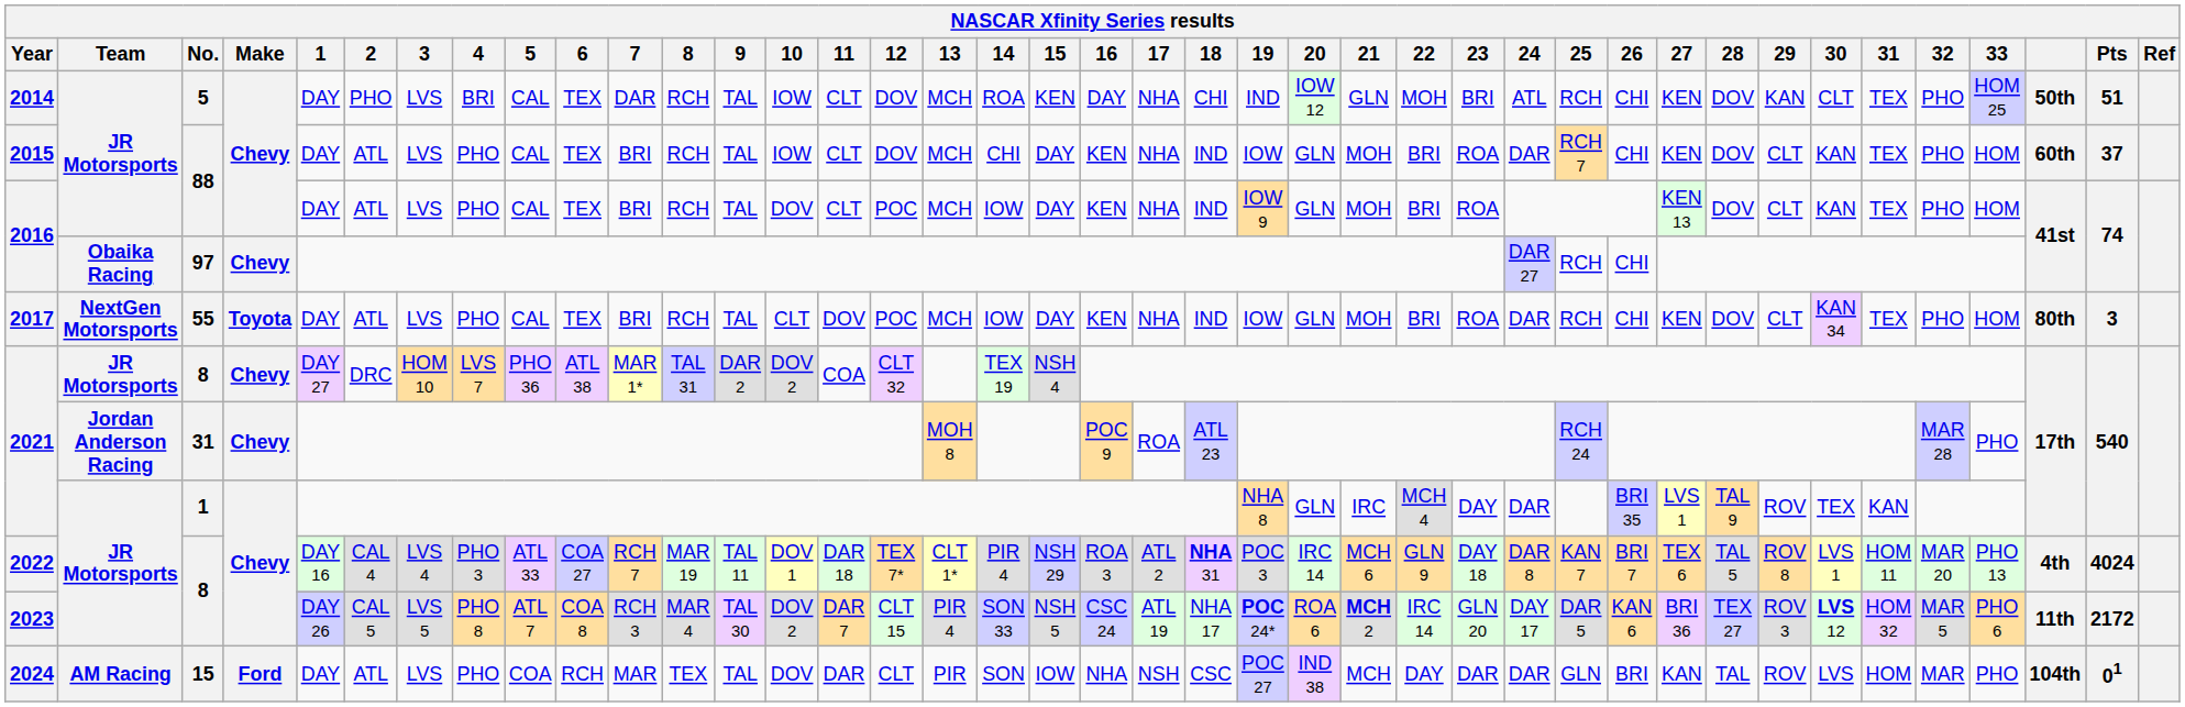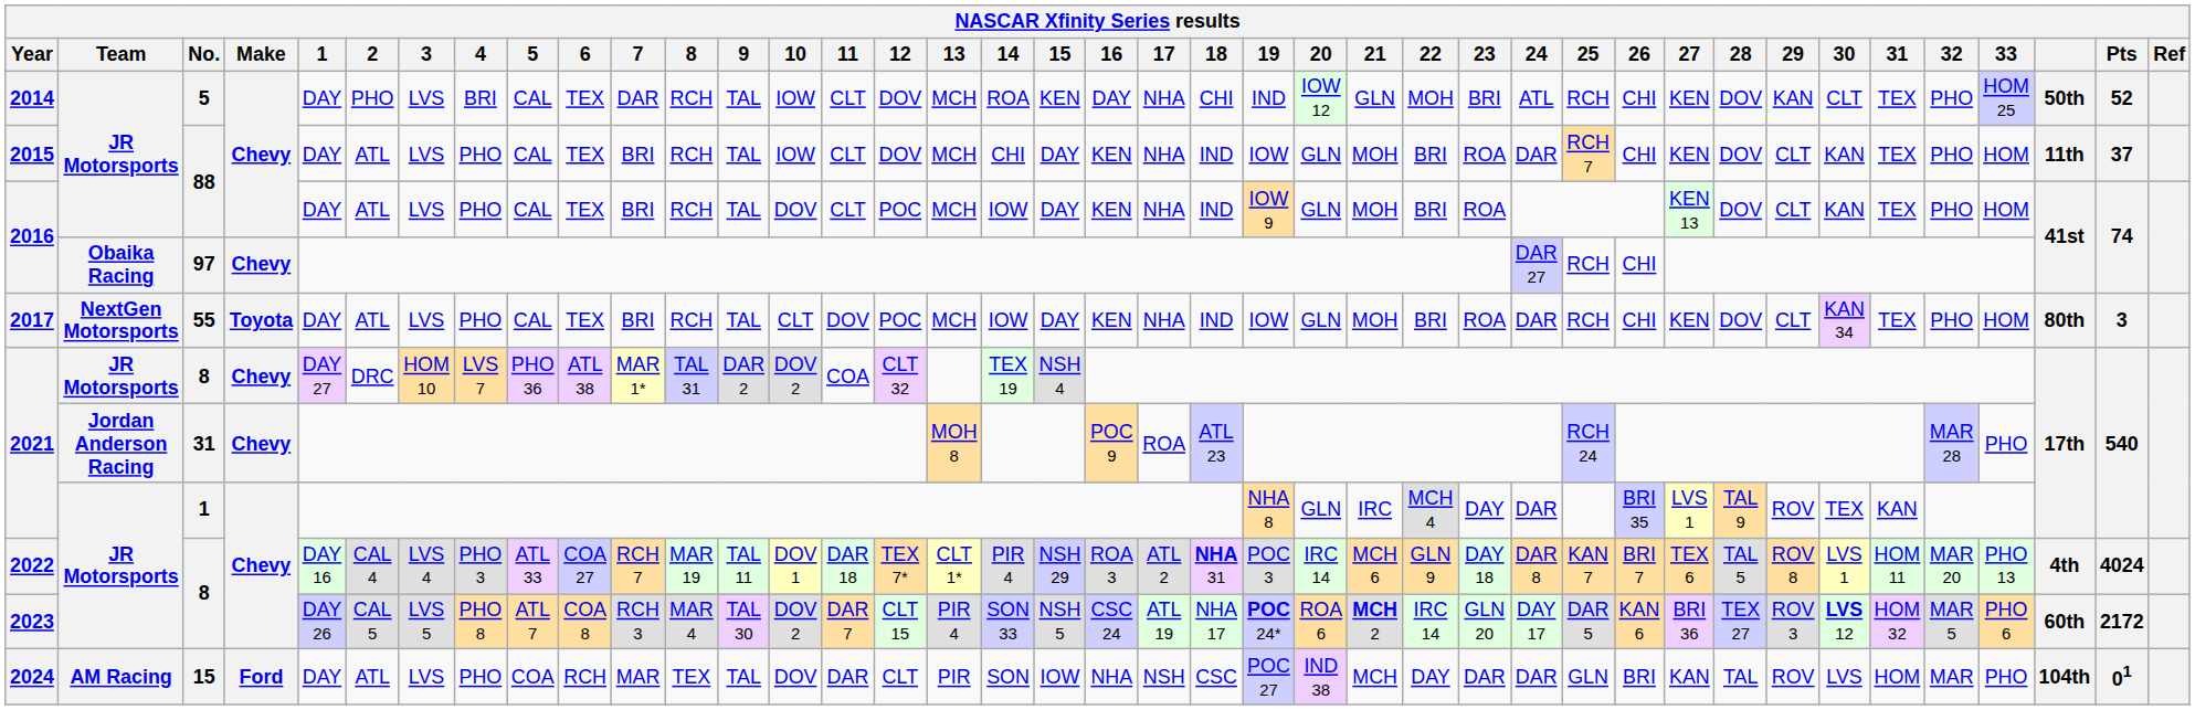 <table class="wikitable" style="text-align:center; font-size:75%">
 <tr>
 <th colspan=42><a href='#'>NASCAR Xfinity Series</a> results</th>
 </tr>
 <tr>
 <th>Year</th>
 <th>Team</th>
 <th>No.</th>
 <th>Make</th>
 <th>1</th>
 <th>2</th>
 <th>3</th>
 <th>4</th>
 <th>5</th>
 <th>6</th>
 <th>7</th>
 <th>8</th>
 <th>9</th>
 <th>10</th>
 <th>11</th>
 <th>12</th>
 <th>13</th>
 <th>14</th>
 <th>15</th>
 <th>16</th>
 <th>17</th>
 <th>18</th>
 <th>19</th>
 <th>20</th>
 <th>21</th>
 <th>22</th>
 <th>23</th>
 <th>24</th>
 <th>25</th>
 <th>26</th>
 <th>27</th>
 <th>28</th>
 <th>29</th>
 <th>30</th>
 <th>31</th>
 <th>32</th>
 <th>33</th>
 <th></th>
 <th>Pts</th>
 <th>Ref</th>
 </tr>
 <tr>
 <th><a href='#'>2014</a></th>
 <th rowspan=3><a href='#'>JR Motorsports</a></th>
 <th>5</th>
 <th rowspan=3><a href='#'>Chevy</a></th>
 <td><a href='#'>DAY</a></td>
 <td><a href='#'>PHO</a></td>
 <td><a href='#'>LVS</a></td>
 <td><a href='#'>BRI</a></td>
 <td><a href='#'>CAL</a></td>
 <td><a href='#'>TEX</a></td>
 <td><a href='#'>DAR</a></td>
 <td><a href='#'>RCH</a></td>
 <td><a href='#'>TAL</a></td>
 <td><a href='#'>IOW</a></td>
 <td><a href='#'>CLT</a></td>
 <td><a href='#'>DOV</a></td>
 <td><a href='#'>MCH</a></td>
 <td><a href='#'>ROA</a></td>
 <td><a href='#'>KEN</a></td>
 <td><a href='#'>DAY</a></td>
 <td><a href='#'>NHA</a></td>
 <td><a href='#'>CHI</a></td>
 <td><a href='#'>IND</a></td>
 <td style="background:#DFFFDF;"><a href='#'>IOW</a><br><small>12</small></td>
 <td><a href='#'>GLN</a></td>
 <td><a href='#'>MOH</a></td>
 <td><a href='#'>BRI</a></td>
 <td><a href='#'>ATL</a></td>
 <td><a href='#'>RCH</a></td>
 <td><a href='#'>CHI</a></td>
 <td><a href='#'>KEN</a></td>
 <td><a href='#'>DOV</a></td>
 <td><a href='#'>KAN</a></td>
 <td><a href='#'>CLT</a></td>
 <td><a href='#'>TEX</a></td>
 <td><a href='#'>PHO</a></td>
 <td style="background:#CFCFFF;"><a href='#'>HOM</a><br><small>25</small></td>
 <th>50th</th>
-<th>51</th>
+<th>52</th>
 <th></th>
 </tr>
 <tr>
 <th><a href='#'>2015</a></th>
 <th rowspan=2>88</th>
 <td><a href='#'>DAY</a></td>
 <td><a href='#'>ATL</a></td>
 <td><a href='#'>LVS</a></td>
 <td><a href='#'>PHO</a></td>
 <td><a href='#'>CAL</a></td>
 <td><a href='#'>TEX</a></td>
 <td><a href='#'>BRI</a></td>
 <td><a href='#'>RCH</a></td>
 <td><a href='#'>TAL</a></td>
 <td><a href='#'>IOW</a></td>
 <td><a href='#'>CLT</a></td>
 <td><a href='#'>DOV</a></td>
 <td><a href='#'>MCH</a></td>
 <td><a href='#'>CHI</a></td>
 <td><a href='#'>DAY</a></td>
 <td><a href='#'>KEN</a></td>
 <td><a href='#'>NHA</a></td>
 <td><a href='#'>IND</a></td>
 <td><a href='#'>IOW</a></td>
 <td><a href='#'>GLN</a></td>
 <td><a href='#'>MOH</a></td>
 <td><a href='#'>BRI</a></td>
 <td><a href='#'>ROA</a></td>
 <td><a href='#'>DAR</a></td>
 <td style="background:#FFDF9F;"><a href='#'>RCH</a><br><small>7</small></td>
 <td><a href='#'>CHI</a></td>
 <td><a href='#'>KEN</a></td>
 <td><a href='#'>DOV</a></td>
 <td><a href='#'>CLT</a></td>
 <td><a href='#'>KAN</a></td>
 <td><a href='#'>TEX</a></td>
 <td><a href='#'>PHO</a></td>
 <td><a href='#'>HOM</a></td>
-<th>60th</th>
+<th>11th</th>
 <th>37</th>
 <th></th>
 </tr>
 <tr>
 <th rowspan=2><a href='#'>2016</a></th>
 <td><a href='#'>DAY</a></td>
 <td><a href='#'>ATL</a></td>
 <td><a href='#'>LVS</a></td>
 <td><a href='#'>PHO</a></td>
 <td><a href='#'>CAL</a></td>
 <td><a href='#'>TEX</a></td>
 <td><a href='#'>BRI</a></td>
 <td><a href='#'>RCH</a></td>
 <td><a href='#'>TAL</a></td>
 <td><a href='#'>DOV</a></td>
 <td><a href='#'>CLT</a></td>
 <td><a href='#'>POC</a></td>
 <td><a href='#'>MCH</a></td>
 <td><a href='#'>IOW</a></td>
 <td><a href='#'>DAY</a></td>
 <td><a href='#'>KEN</a></td>
 <td><a href='#'>NHA</a></td>
 <td><a href='#'>IND</a></td>
 <td style="background:#FFDF9F;"><a href='#'>IOW</a><br><small>9</small></td>
 <td><a href='#'>GLN</a></td>
 <td><a href='#'>MOH</a></td>
 <td><a href='#'>BRI</a></td>
 <td><a href='#'>ROA</a></td>
 <td colspan=3></td>
 <td style="background:#DFFFDF;"><a href='#'>KEN</a><br><small>13</small></td>
 <td><a href='#'>DOV</a></td>
 <td><a href='#'>CLT</a></td>
 <td><a href='#'>KAN</a></td>
 <td><a href='#'>TEX</a></td>
 <td><a href='#'>PHO</a></td>
 <td><a href='#'>HOM</a></td>
 <th rowspan=2>41st</th>
 <th rowspan=2>74</th>
 <th rowspan=2></th>
 </tr>
 <tr>
 <th><a href='#'>Obaika Racing</a></th>
 <th>97</th>
 <th><a href='#'>Chevy</a></th>
 <td colspan=23></td>
 <td style="background:#CFCFFF;"><a href='#'>DAR</a><br><small>27</small></td>
 <td><a href='#'>RCH</a></td>
 <td><a href='#'>CHI</a></td>
 <td colspan=7></td>
 </tr>
 <tr>
 <th><a href='#'>2017</a></th>
 <th><a href='#'>NextGen Motorsports</a></th>
 <th>55</th>
 <th><a href='#'>Toyota</a></th>
 <td><a href='#'>DAY</a></td>
 <td><a href='#'>ATL</a></td>
 <td><a href='#'>LVS</a></td>
 <td><a href='#'>PHO</a></td>
 <td><a href='#'>CAL</a></td>
 <td><a href='#'>TEX</a></td>
 <td><a href='#'>BRI</a></td>
 <td><a href='#'>RCH</a></td>
 <td><a href='#'>TAL</a></td>
 <td><a href='#'>CLT</a></td>
 <td><a href='#'>DOV</a></td>
 <td><a href='#'>POC</a></td>
 <td><a href='#'>MCH</a></td>
 <td><a href='#'>IOW</a></td>
 <td><a href='#'>DAY</a></td>
 <td><a href='#'>KEN</a></td>
 <td><a href='#'>NHA</a></td>
 <td><a href='#'>IND</a></td>
 <td><a href='#'>IOW</a></td>
 <td><a href='#'>GLN</a></td>
 <td><a href='#'>MOH</a></td>
 <td><a href='#'>BRI</a></td>
 <td><a href='#'>ROA</a></td>
 <td><a href='#'>DAR</a></td>
 <td><a href='#'>RCH</a></td>
 <td><a href='#'>CHI</a></td>
 <td><a href='#'>KEN</a></td>
 <td><a href='#'>DOV</a></td>
 <td><a href='#'>CLT</a></td>
 <td style="background:#EFCFFF;"><a href='#'>KAN</a><br><small>34</small></td>
 <td><a href='#'>TEX</a></td>
 <td><a href='#'>PHO</a></td>
 <td><a href='#'>HOM</a></td>
 <th>80th</th>
 <th>3</th>
 <th></th>
 </tr>
 <tr>
 <th rowspan=3><a href='#'>2021</a></th>
 <th><a href='#'>JR Motorsports</a></th>
 <th>8</th>
 <th><a href='#'>Chevy</a></th>
 <td style="background:#EFCFFF;"><a href='#'>DAY</a><br><small>27</small></td>
 <td><a href='#'>DRC</a></td>
 <td style="background:#FFDF9F;"><a href='#'>HOM</a><br><small>10</small></td>
 <td style="background:#FFDF9F;"><a href='#'>LVS</a><br><small>7</small></td>
 <td style="background:#EFCFFF;"><a href='#'>PHO</a><br><small>36</small></td>
 <td style="background:#EFCFFF;"><a href='#'>ATL</a><br><small>38</small></td>
 <td style="background:#FFFFBF;"><a href='#'>MAR</a><br><small>1*</small></td>
 <td style="background:#CFCFFF;"><a href='#'>TAL</a><br><small>31</small></td>
 <td style="background:#DFDFDF;"><a href='#'>DAR</a><br><small>2</small></td>
 <td style="background:#DFDFDF;"><a href='#'>DOV</a><br><small>2</small></td>
 <td><a href='#'>COA</a></td>
 <td style="background:#EFCFFF;"><a href='#'>CLT</a><br><small>32</small></td>
 <td></td>
 <td style="background:#DFFFDF;"><a href='#'>TEX</a><br><small>19</small></td>
 <td style="background:#DFDFDF;"><a href='#'>NSH</a><br><small>4</small></td>
 <td colspan=18></td>
 <th rowspan=3>17th</th>
 <th rowspan=3>540</th>
 <th rowspan=3></th>
 </tr>
 <tr>
 <th><a href='#'>Jordan Anderson Racing</a></th>
 <th>31</th>
 <th><a href='#'>Chevy</a></th>
 <td colspan=12></td>
 <td style="background:#FFDF9F;"><a href='#'>MOH</a><br><small>8</small></td>
 <td colspan=2></td>
 <td style="background:#FFDF9F;"><a href='#'>POC</a><br><small>9</small></td>
 <td><a href='#'>ROA</a></td>
 <td style="background:#CFCFFF;"><a href='#'>ATL</a><br><small>23</small></td>
 <td colspan=6></td>
 <td style="background:#CFCFFF;"><a href='#'>RCH</a><br><small>24</small></td>
 <td colspan=6></td>
 <td style="background:#CFCFFF;"><a href='#'>MAR</a><br><small>28</small></td>
 <td><a href='#'>PHO</a></td>
 </tr>
 <tr>
 <th rowspan=3><a href='#'>JR Motorsports</a></th>
 <th>1</th>
 <th rowspan=3><a href='#'>Chevy</a></th>
 <td colspan=18></td>
 <td style="background:#FFDF9F;"><a href='#'>NHA</a><br><small>8</small></td>
 <td><a href='#'>GLN</a></td>
 <td><a href='#'>IRC</a></td>
 <td style="background:#DFDFDF;"><a href='#'>MCH</a><br><small>4</small></td>
 <td><a href='#'>DAY</a></td>
 <td><a href='#'>DAR</a></td>
 <td></td>
 <td style="background:#CFCFFF;"><a href='#'>BRI</a><br><small>35</small></td>
 <td style="background:#FFFFBF;"><a href='#'>LVS</a><br><small>1</small></td>
 <td style="background:#FFDF9F;"><a href='#'>TAL</a><br><small>9</small></td>
 <td><a href='#'>ROV</a></td>
 <td><a href='#'>TEX</a></td>
 <td><a href='#'>KAN</a></td>
 <td colspan=2></td>
 </tr>
 <tr>
 <th><a href='#'>2022</a></th>
 <th rowspan=2>8</th>
 <td style="background:#DFFFDF;"><a href='#'>DAY</a><br><small>16</small></td>
 <td style="background:#DFDFDF;"><a href='#'>CAL</a><br><small>4</small></td>
 <td style="background:#DFDFDF;"><a href='#'>LVS</a><br><small>4</small></td>
 <td style="background:#DFDFDF;"><a href='#'>PHO</a><br><small>3</small></td>
 <td style="background:#EFCFFF;"><a href='#'>ATL</a><br><small>33</small></td>
 <td style="background:#CFCFFF;"><a href='#'>COA</a><br><small>27</small></td>
 <td style="background:#FFDF9F;"><a href='#'>RCH</a><br><small>7</small></td>
 <td style="background:#DFFFDF;"><a href='#'>MAR</a><br><small>19</small></td>
 <td style="background:#DFFFDF;"><a href='#'>TAL</a><br><small>11</small></td>
 <td style="background:#FFFFBF;"><a href='#'>DOV</a><br><small>1</small></td>
 <td style="background:#DFFFDF;"><a href='#'>DAR</a><br><small>18</small></td>
 <td style="background:#FFDF9F;"><a href='#'>TEX</a><br><small>7*</small></td>
 <td style="background:#FFFFBF;"><a href='#'>CLT</a><br><small>1*</small></td>
 <td style="background:#DFDFDF;"><a href='#'>PIR</a><br><small>4</small></td>
 <td style="background:#CFCFFF;"><a href='#'>NSH</a><br><small>29</small></td>
 <td style="background:#DFDFDF;"><a href='#'>ROA</a><br><small>3</small></td>
 <td style="background:#DFDFDF;"><a href='#'>ATL</a><br><small>2</small></td>
 <td style="background:#EFCFFF;"><strong><a href='#'>NHA</a></strong><br><small>31</small></td>
 <td style="background:#DFDFDF;"><a href='#'>POC</a><br><small>3</small></td>
 <td style="background:#DFFFDF;"><a href='#'>IRC</a><br><small>14</small></td>
 <td style="background:#FFDF9F;"><a href='#'>MCH</a><br><small>6</small></td>
 <td style="background:#FFDF9F;"><a href='#'>GLN</a><br><small>9</small></td>
 <td style="background:#DFFFDF;"><a href='#'>DAY</a><br><small>18</small></td>
 <td style="background:#FFDF9F;"><a href='#'>DAR</a><br><small>8</small></td>
 <td style="background:#FFDF9F;"><a href='#'>KAN</a><br><small>7</small></td>
 <td style="background:#FFDF9F;"><a href='#'>BRI</a><br><small>7</small></td>
 <td style="background:#FFDF9F;"><a href='#'>TEX</a><br><small>6</small></td>
 <td style="background:#DFDFDF;"><a href='#'>TAL</a><br><small>5</small></td>
 <td style="background:#FFDF9F;"><a href='#'>ROV</a><br><small>8</small></td>
 <td style="background:#FFFFBF;"><a href='#'>LVS</a><br><small>1</small></td>
 <td style="background:#DFFFDF;"><a href='#'>HOM</a><br><small>11</small></td>
 <td style="background:#DFFFDF;"><a href='#'>MAR</a><br><small>20</small></td>
 <td style="background:#DFFFDF;"><a href='#'>PHO</a><br><small>13</small></td>
 <th>4th</th>
 <th>4024</th>
 <th></th>
 </tr>
 <tr>
 <th><a href='#'>2023</a></th>
 <td style="background:#CFCFFF;"><a href='#'>DAY</a><br><small>26</small></td>
 <td style="background:#DFDFDF;"><a href='#'>CAL</a><br><small>5</small></td>
 <td style="background:#DFDFDF;"><a href='#'>LVS</a><br><small>5</small></td>
 <td style="background:#FFDF9F;"><a href='#'>PHO</a><br><small>8</small></td>
 <td style="background:#FFDF9F;"><a href='#'>ATL</a><br><small>7</small></td>
 <td style="background:#FFDF9F;"><a href='#'>COA</a><br><small>8</small></td>
 <td style="background:#DFDFDF;"><a href='#'>RCH</a><br><small>3</small></td>
 <td style="background:#DFDFDF;"><a href='#'>MAR</a><br><small>4</small></td>
 <td style="background:#EFCFFF;"><a href='#'>TAL</a><br><small>30</small></td>
 <td style="background:#DFDFDF;"><a href='#'>DOV</a><br><small>2</small></td>
 <td style="background:#FFDF9F;"><a href='#'>DAR</a><br><small>7</small></td>
 <td style="background:#DFFFDF;"><a href='#'>CLT</a><br><small>15</small></td>
 <td style="background:#DFDFDF;"><a href='#'>PIR</a><br><small>4</small></td>
 <td style="background:#CFCFFF;"><a href='#'>SON</a><br><small>33</small></td>
 <td style="background:#DFDFDF;"><a href='#'>NSH</a><br><small>5</small></td>
 <td style="background:#CFCFFF;"><a href='#'>CSC</a><br><small>24</small></td>
 <td style="background:#DFFFDF;"><a href='#'>ATL</a><br><small>19</small></td>
 <td style="background:#DFFFDF;"><a href='#'>NHA</a><br><small>17</small></td>
 <td style="background:#CFCFFF;"><strong><a href='#'>POC</a></strong><br><small>24*</small></td>
 <td style="background:#FFDF9F;"><a href='#'>ROA</a><br><small>6</small></td>
 <td style="background:#DFDFDF;"><strong><a href='#'>MCH</a></strong><br><small>2</small></td>
 <td style="background:#DFFFDF;"><a href='#'>IRC</a><br><small>14</small></td>
 <td style="background:#DFFFDF;"><a href='#'>GLN</a><br><small>20</small></td>
 <td style="background:#DFFFDF;"><a href='#'>DAY</a><br><small>17</small></td>
 <td style="background:#DFDFDF;"><a href='#'>DAR</a><br><small>5</small></td>
 <td style="background:#FFDF9F;"><a href='#'>KAN</a><br><small>6</small></td>
 <td style="background:#EFCFFF;"><a href='#'>BRI</a><br><small>36</small></td>
 <td style="background:#CFCFFF;"><a href='#'>TEX</a><br><small>27</small></td>
 <td style="background:#DFDFDF;"><a href='#'>ROV</a><br><small>3</small></td>
 <td style="background:#DFFFDF;"><strong><a href='#'>LVS</a></strong><br><small>12</small></td>
 <td style="background:#EFCFFF;"><a href='#'>HOM</a><br><small>32</small></td>
 <td style="background:#DFDFDF;"><a href='#'>MAR</a><br><small>5</small></td>
 <td style="background:#FFDF9F;"><a href='#'>PHO</a><br><small>6</small></td>
-<th>11th</th>
+<th>60th</th>
 <th>2172</th>
 <th></th>
 </tr>
 <tr>
 <th><a href='#'>2024</a></th>
 <th><a href='#'>AM Racing</a></th>
 <th>15</th>
 <th><a href='#'>Ford</a></th>
 <td><a href='#'>DAY</a></td>
 <td><a href='#'>ATL</a></td>
 <td><a href='#'>LVS</a></td>
 <td><a href='#'>PHO</a></td>
 <td><a href='#'>COA</a></td>
 <td><a href='#'>RCH</a></td>
 <td><a href='#'>MAR</a></td>
 <td><a href='#'>TEX</a></td>
 <td><a href='#'>TAL</a></td>
 <td><a href='#'>DOV</a></td>
 <td><a href='#'>DAR</a></td>
 <td><a href='#'>CLT</a></td>
 <td><a href='#'>PIR</a></td>
 <td><a href='#'>SON</a></td>
 <td><a href='#'>IOW</a></td>
 <td><a href='#'>NHA</a></td>
 <td><a href='#'>NSH</a></td>
 <td><a href='#'>CSC</a></td>
 <td style="background:#CFCFFF;"><a href='#'>POC</a><br><small>27</small></td>
 <td style="background:#EFCFFF;"><a href='#'>IND</a><br><small>38</small></td>
 <td><a href='#'>MCH</a></td>
 <td><a href='#'>DAY</a></td>
 <td><a href='#'>DAR</a></td>
 <td><a href='#'>DAR</a></td>
 <td><a href='#'>GLN</a></td>
 <td><a href='#'>BRI</a></td>
 <td><a href='#'>KAN</a></td>
 <td><a href='#'>TAL</a></td>
 <td><a href='#'>ROV</a></td>
 <td><a href='#'>LVS</a></td>
 <td><a href='#'>HOM</a></td>
 <td><a href='#'>MAR</a></td>
 <td><a href='#'>PHO</a></td>
 <th>104th</th>
 <th>0<sup>1</sup></th>
 <th></th>
 </tr>
 </table>
